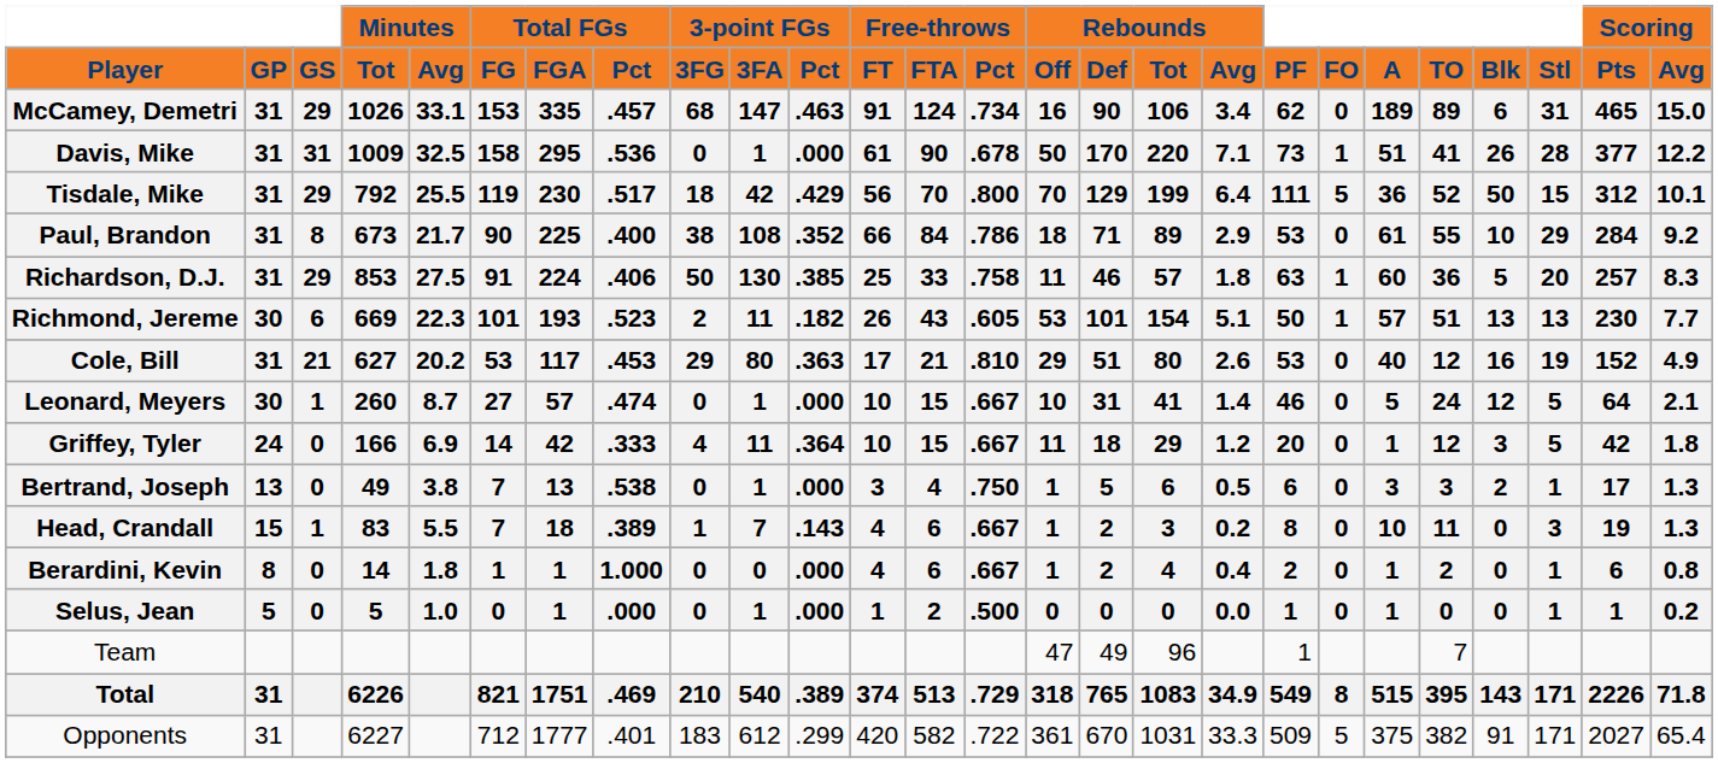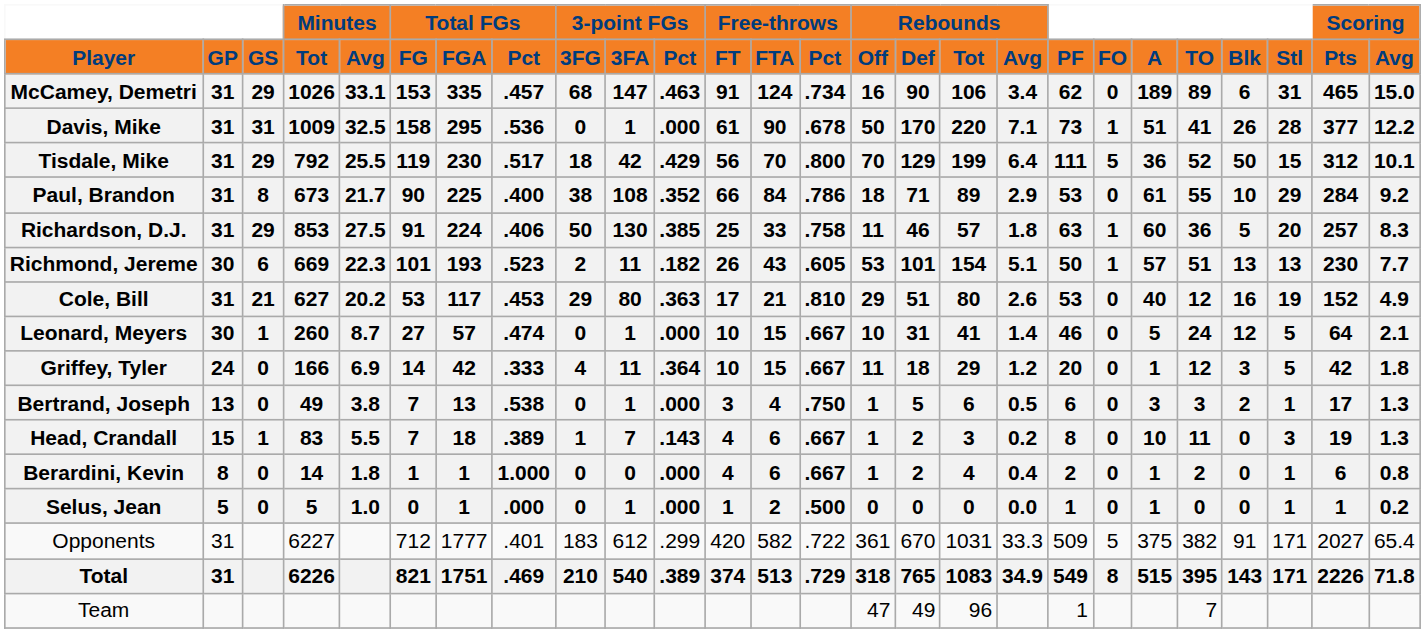 <table class="wikitable sortable" border="1" style="font-size: 80%;">
 <tr>
 <th colspan="3" style="border-top-style:hidden; border-left-style:hidden; background: white;"></th>
 <th colspan="2" style="background:#F47F24; color:#003C7D;">Minutes</th>
 <th colspan="3" style="background:#F47F24; color:#003C7D;">Total FGs</th>
 <th colspan="3" style="background:#F47F24; color:#003C7D;">3-point FGs</th>
 <th colspan="3" style="background:#F47F24; color:#003C7D;">Free-throws</th>
 <th colspan="4" style="background:#F47F24; color:#003C7D;">Rebounds</th>
 <th colspan="6" style="border-top-style:hidden; border-right-style:hidden; background: white;"></th>
 <th colspan="2" style="background:#F47F24; color:#003C7D;">Scoring</th>
 </tr>
 <tr>
 <th scope="col" style="background:#F47F24; color:#003C7D;">Player</th>
 <th scope="col" style="background:#F47F24; color:#003C7D;">GP</th>
 <th scope="col" style="background:#F47F24; color:#003C7D;">GS</th>
 <th scope="col" style="background:#F47F24; color:#003C7D;">Tot</th>
 <th scope="col" style="background:#F47F24; color:#003C7D;">Avg</th>
 <th scope="col" style="background:#F47F24; color:#003C7D;">FG</th>
 <th scope="col" style="background:#F47F24; color:#003C7D;">FGA</th>
 <th scope="col" style="background:#F47F24; color:#003C7D;">Pct</th>
 <th scope="col" style="background:#F47F24; color:#003C7D;">3FG</th>
 <th scope="col" style="background:#F47F24; color:#003C7D;">3FA</th>
 <th scope="col" style="background:#F47F24; color:#003C7D;">Pct</th>
 <th scope="col" style="background:#F47F24; color:#003C7D;">FT</th>
 <th scope="col" style="background:#F47F24; color:#003C7D;">FTA</th>
 <th scope="col" style="background:#F47F24; color:#003C7D;">Pct</th>
 <th scope="col" style="background:#F47F24; color:#003C7D;">Off</th>
 <th scope="col" style="background:#F47F24; color:#003C7D;">Def</th>
 <th scope="col" style="background:#F47F24; color:#003C7D;">Tot</th>
 <th scope="col" style="background:#F47F24; color:#003C7D;">Avg</th>
 <th scope="col" style="background:#F47F24; color:#003C7D;">PF</th>
 <th scope="col" style="background:#F47F24; color:#003C7D;">FO</th>
 <th scope="col" style="background:#F47F24; color:#003C7D;">A</th>
 <th scope="col" style="background:#F47F24; color:#003C7D;">TO</th>
 <th scope="col" style="background:#F47F24; color:#003C7D;">Blk</th>
 <th scope="col" style="background:#F47F24; color:#003C7D;">Stl</th>
 <th scope="col" style="background:#F47F24; color:#003C7D;">Pts</th>
 <th scope="col" style="background:#F47F24; color:#003C7D;">Avg</th>
 </tr>
 <tr>
 <th style=white-space:nowrap>McCamey, Demetri</th>
 <th align="right">31</th>
 <th align="right">29</th>
 <th align="right">1026</th>
 <th align="right">33.1</th>
 <th align="right">153</th>
 <th align="right">335</th>
 <th align="right">.457</th>
 <th align="right">68</th>
 <th align="right">147</th>
 <th align="right">.463</th>
 <th align="right">91</th>
 <th align="right">124</th>
 <th align="right">.734</th>
 <th align="right">16</th>
 <th align="right">90</th>
 <th align="right">106</th>
 <th align="right">3.4</th>
 <th align="right">62</th>
 <th align="right">0</th>
 <th align="right">189</th>
 <th align="right">89</th>
 <th align="right">6</th>
 <th align="right">31</th>
 <th align="right">465</th>
 <th align="right">15.0</th>
 </tr>
 <tr>
 <th style=white-space:nowrap>Davis, Mike</th>
 <th align="right">31</th>
 <th align="right">31</th>
 <th align="right">1009</th>
 <th align="right">32.5</th>
 <th align="right">158</th>
 <th align="right">295</th>
 <th align="right">.536</th>
 <th align="right">0</th>
 <th align="right">1</th>
 <th align="right">.000</th>
 <th align="right">61</th>
 <th align="right">90</th>
 <th align="right">.678</th>
 <th align="right">50</th>
 <th align="right">170</th>
 <th align="right">220</th>
 <th align="right">7.1</th>
 <th align="right">73</th>
 <th align="right">1</th>
 <th align="right">51</th>
 <th align="right">41</th>
 <th align="right">26</th>
 <th align="right">28</th>
 <th align="right">377</th>
 <th align="right">12.2</th>
 </tr>
 <tr>
 <th style=white-space:nowrap>Tisdale, Mike</th>
 <th align="right">31</th>
 <th align="right">29</th>
 <th align="right">792</th>
 <th align="right">25.5</th>
 <th align="right">119</th>
 <th align="right">230</th>
 <th align="right">.517</th>
 <th align="right">18</th>
 <th align="right">42</th>
 <th align="right">.429</th>
 <th align="right">56</th>
 <th align="right">70</th>
 <th align="right">.800</th>
 <th align="right">70</th>
 <th align="right">129</th>
 <th align="right">199</th>
 <th align="right">6.4</th>
 <th align="right">111</th>
 <th align="right">5</th>
 <th align="right">36</th>
 <th align="right">52</th>
 <th align="right">50</th>
 <th align="right">15</th>
 <th align="right">312</th>
 <th align="right">10.1</th>
 </tr>
 <tr>
 <th style=white-space:nowrap>Paul, Brandon</th>
 <th align="right">31</th>
 <th align="right">8</th>
 <th align="right">673</th>
 <th align="right">21.7</th>
 <th align="right">90</th>
 <th align="right">225</th>
 <th align="right">.400</th>
 <th align="right">38</th>
 <th align="right">108</th>
 <th align="right">.352</th>
 <th align="right">66</th>
 <th align="right">84</th>
 <th align="right">.786</th>
 <th align="right">18</th>
 <th align="right">71</th>
 <th align="right">89</th>
 <th align="right">2.9</th>
 <th align="right">53</th>
 <th align="right">0</th>
 <th align="right">61</th>
 <th align="right">55</th>
 <th align="right">10</th>
 <th align="right">29</th>
 <th align="right">284</th>
 <th align="right">9.2</th>
 </tr>
 <tr>
 <th style=white-space:nowrap>Richardson, D.J.</th>
 <th align="right">31</th>
 <th align="right">29</th>
 <th align="right">853</th>
 <th align="right">27.5</th>
 <th align="right">91</th>
 <th align="right">224</th>
 <th align="right">.406</th>
 <th align="right">50</th>
 <th align="right">130</th>
 <th align="right">.385</th>
 <th align="right">25</th>
 <th align="right">33</th>
 <th align="right">.758</th>
 <th align="right">11</th>
 <th align="right">46</th>
 <th align="right">57</th>
 <th align="right">1.8</th>
 <th align="right">63</th>
 <th align="right">1</th>
 <th align="right">60</th>
 <th align="right">36</th>
 <th align="right">5</th>
 <th align="right">20</th>
 <th align="right">257</th>
 <th align="right">8.3</th>
 </tr>
 <tr>
 <th style=white-space:nowrap>Richmond, Jereme</th>
 <th align="right">30</th>
 <th align="right">6</th>
 <th align="right">669</th>
 <th align="right">22.3</th>
 <th align="right">101</th>
 <th align="right">193</th>
 <th align="right">.523</th>
 <th align="right">2</th>
 <th align="right">11</th>
 <th align="right">.182</th>
 <th align="right">26</th>
 <th align="right">43</th>
 <th align="right">.605</th>
 <th align="right">53</th>
 <th align="right">101</th>
 <th align="right">154</th>
 <th align="right">5.1</th>
 <th align="right">50</th>
 <th align="right">1</th>
 <th align="right">57</th>
 <th align="right">51</th>
 <th align="right">13</th>
 <th align="right">13</th>
 <th align="right">230</th>
 <th align="right">7.7</th>
 </tr>
 <tr>
 <th style=white-space:nowrap>Cole, Bill</th>
 <th align="right">31</th>
 <th align="right">21</th>
 <th align="right">627</th>
 <th align="right">20.2</th>
 <th align="right">53</th>
 <th align="right">117</th>
 <th align="right">.453</th>
 <th align="right">29</th>
 <th align="right">80</th>
 <th align="right">.363</th>
 <th align="right">17</th>
 <th align="right">21</th>
 <th align="right">.810</th>
 <th align="right">29</th>
 <th align="right">51</th>
 <th align="right">80</th>
 <th align="right">2.6</th>
 <th align="right">53</th>
 <th align="right">0</th>
 <th align="right">40</th>
 <th align="right">12</th>
 <th align="right">16</th>
 <th align="right">19</th>
 <th align="right">152</th>
 <th align="right">4.9</th>
 </tr>
 <tr>
 <th style=white-space:nowrap>Leonard, Meyers</th>
 <th align="right">30</th>
 <th align="right">1</th>
 <th align="right">260</th>
 <th align="right">8.7</th>
 <th align="right">27</th>
 <th align="right">57</th>
 <th align="right">.474</th>
 <th align="right">0</th>
 <th align="right">1</th>
 <th align="right">.000</th>
 <th align="right">10</th>
 <th align="right">15</th>
 <th align="right">.667</th>
 <th align="right">10</th>
 <th align="right">31</th>
 <th align="right">41</th>
 <th align="right">1.4</th>
 <th align="right">46</th>
 <th align="right">0</th>
 <th align="right">5</th>
 <th align="right">24</th>
 <th align="right">12</th>
 <th align="right">5</th>
 <th align="right">64</th>
 <th align="right">2.1</th>
 </tr>
 <tr>
 <th style=white-space:nowrap>Griffey, Tyler</th>
 <th align="right">24</th>
 <th align="right">0</th>
 <th align="right">166</th>
 <th align="right">6.9</th>
 <th align="right">14</th>
 <th align="right">42</th>
 <th align="right">.333</th>
 <th align="right">4</th>
 <th align="right">11</th>
 <th align="right">.364</th>
 <th align="right">10</th>
 <th align="right">15</th>
 <th align="right">.667</th>
 <th align="right">11</th>
 <th align="right">18</th>
 <th align="right">29</th>
 <th align="right">1.2</th>
 <th align="right">20</th>
 <th align="right">0</th>
 <th align="right">1</th>
 <th align="right">12</th>
 <th align="right">3</th>
 <th align="right">5</th>
 <th align="right">42</th>
 <th align="right">1.8</th>
 </tr>
 <tr>
 <th style=white-space:nowrap>Bertrand, Joseph</th>
 <th align="right">13</th>
 <th align="right">0</th>
 <th align="right">49</th>
 <th align="right">3.8</th>
 <th align="right">7</th>
 <th align="right">13</th>
 <th align="right">.538</th>
 <th align="right">0</th>
 <th align="right">1</th>
 <th align="right">.000</th>
 <th align="right">3</th>
 <th align="right">4</th>
 <th align="right">.750</th>
 <th align="right">1</th>
 <th align="right">5</th>
 <th align="right">6</th>
 <th align="right">0.5</th>
 <th align="right">6</th>
 <th align="right">0</th>
 <th align="right">3</th>
 <th align="right">3</th>
 <th align="right">2</th>
 <th align="right">1</th>
 <th align="right">17</th>
 <th align="right">1.3</th>
 </tr>
 <tr>
 <th style=white-space:nowrap>Head, Crandall</th>
 <th align="right">15</th>
 <th align="right">1</th>
 <th align="right">83</th>
 <th align="right">5.5</th>
 <th align="right">7</th>
 <th align="right">18</th>
 <th align="right">.389</th>
 <th align="right">1</th>
 <th align="right">7</th>
 <th align="right">.143</th>
 <th align="right">4</th>
 <th align="right">6</th>
 <th align="right">.667</th>
 <th align="right">1</th>
 <th align="right">2</th>
 <th align="right">3</th>
 <th align="right">0.2</th>
 <th align="right">8</th>
 <th align="right">0</th>
 <th align="right">10</th>
 <th align="right">11</th>
 <th align="right">0</th>
 <th align="right">3</th>
 <th align="right">19</th>
 <th align="right">1.3</th>
 </tr>
 <tr>
 <th style=white-space:nowrap>Berardini, Kevin</th>
 <th align="right">8</th>
 <th align="right">0</th>
 <th align="right">14</th>
 <th align="right">1.8</th>
 <th align="right">1</th>
 <th align="right">1</th>
 <th align="right">1.000</th>
 <th align="right">0</th>
 <th align="right">0</th>
 <th align="right">.000</th>
 <th align="right">4</th>
 <th align="right">6</th>
 <th align="right">.667</th>
 <th align="right">1</th>
 <th align="right">2</th>
 <th align="right">4</th>
 <th align="right">0.4</th>
 <th align="right">2</th>
 <th align="right">0</th>
 <th align="right">1</th>
 <th align="right">2</th>
 <th align="right">0</th>
 <th align="right">1</th>
 <th align="right">6</th>
 <th align="right">0.8</th>
 </tr>
 <tr>
 <th style=white-space:nowrap>Selus, Jean</th>
 <th align="right">5</th>
 <th align="right">0</th>
 <th align="right">5</th>
 <th align="right">1.0</th>
 <th align="right">0</th>
 <th align="right">1</th>
 <th align="right">.000</th>
 <th align="right">0</th>
 <th align="right">1</th>
 <th align="right">.000</th>
 <th align="right">1</th>
 <th align="right">2</th>
 <th align="right">.500</th>
 <th align="right">0</th>
 <th align="right">0</th>
 <th align="right">0</th>
 <th align="right">0.0</th>
 <th align="right">1</th>
 <th align="right">0</th>
 <th align="right">1</th>
 <th align="right">0</th>
 <th align="right">0</th>
 <th align="right">1</th>
 <th align="right">1</th>
 <th align="right">0.2</th>
 </tr>
 <tr class="sortbottom">
-<td align="center">Team</td>
-<td align="right"></td>
-<td align="right"></td>
-<td align="right"></td>
-<td align="right"></td>
-<td align="right"></td>
-<td align="right"></td>
-<td align="right"></td>
-<td align="right"></td>
-<td align="right"></td>
-<td align="right"></td>
-<td align="right"></td>
-<td align="right"></td>
-<td align="right"></td>
-<td align="right">47</td>
-<td align="right">49</td>
-<td align="right">96</td>
-<td align="right"></td>
-<td align="right">1</td>
-<td align="right"></td>
-<td align="right"></td>
-<td align="right">7</td>
-<td align="right"></td>
-<td align="right"></td>
-<td align="right"></td>
-<td align="right"></td>
+<td align="center">Opponents</td>
+<td align="center">31</td>
+<td align="center"></td>
+<td align="center">6227</td>
+<td align="center"></td>
+<td align="center">712</td>
+<td align="center">1777</td>
+<td align="center">.401</td>
+<td align="center">183</td>
+<td align="center">612</td>
+<td align="center">.299</td>
+<td align="center">420</td>
+<td align="center">582</td>
+<td align="center">.722</td>
+<td align="center">361</td>
+<td align="center">670</td>
+<td align="center">1031</td>
+<td align="center">33.3</td>
+<td align="center">509</td>
+<td align="center">5</td>
+<td align="center">375</td>
+<td align="center">382</td>
+<td align="center">91</td>
+<td align="center">171</td>
+<td align="center">2027</td>
+<td align="center">65.4</td>
 </tr>
 <tr class="sortbottom">
 <th>Total</th>
 <th align="right">31</th>
 <th align="right"></th>
 <th align="right">6226</th>
 <th align="right"></th>
 <th align="right">821</th>
 <th align="right">1751</th>
 <th align="right">.469</th>
 <th align="right">210</th>
 <th align="right">540</th>
 <th align="right">.389</th>
 <th align="right">374</th>
 <th align="right">513</th>
 <th align="right">.729</th>
 <th align="right">318</th>
 <th align="right">765</th>
 <th align="right">1083</th>
 <th align="right">34.9</th>
 <th align="right">549</th>
 <th align="right">8</th>
 <th align="right">515</th>
 <th align="right">395</th>
 <th align="right">143</th>
 <th align="right">171</th>
 <th align="right">2226</th>
 <th align="right">71.8</th>
 </tr>
 <tr class="sortbottom">
-<td align="center">Opponents</td>
-<td align="center">31</td>
-<td align="center"></td>
-<td align="center">6227</td>
-<td align="center"></td>
-<td align="center">712</td>
-<td align="center">1777</td>
-<td align="center">.401</td>
-<td align="center">183</td>
-<td align="center">612</td>
-<td align="center">.299</td>
-<td align="center">420</td>
-<td align="center">582</td>
-<td align="center">.722</td>
-<td align="center">361</td>
-<td align="center">670</td>
-<td align="center">1031</td>
-<td align="center">33.3</td>
-<td align="center">509</td>
-<td align="center">5</td>
-<td align="center">375</td>
-<td align="center">382</td>
-<td align="center">91</td>
-<td align="center">171</td>
-<td align="center">2027</td>
-<td align="center">65.4</td>
+<td align="center">Team</td>
+<td align="right"></td>
+<td align="right"></td>
+<td align="right"></td>
+<td align="right"></td>
+<td align="right"></td>
+<td align="right"></td>
+<td align="right"></td>
+<td align="right"></td>
+<td align="right"></td>
+<td align="right"></td>
+<td align="right"></td>
+<td align="right"></td>
+<td align="right"></td>
+<td align="right">47</td>
+<td align="right">49</td>
+<td align="right">96</td>
+<td align="right"></td>
+<td align="right">1</td>
+<td align="right"></td>
+<td align="right"></td>
+<td align="right">7</td>
+<td align="right"></td>
+<td align="right"></td>
+<td align="right"></td>
+<td align="right"></td>
 </tr>
 </table>
